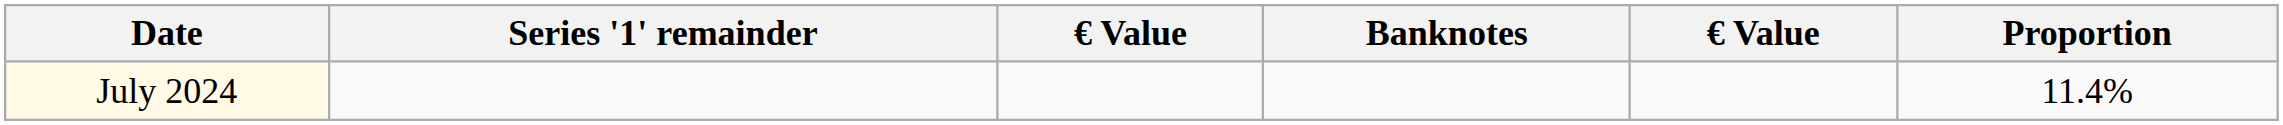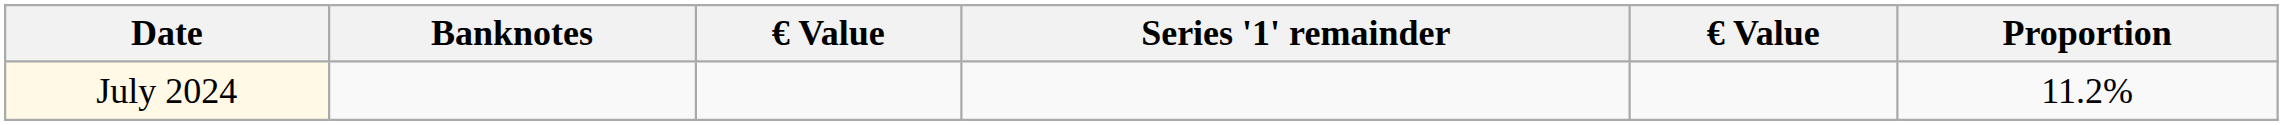 <table class="wikitable" style="border-collapse:collapse" width="80%">
 <tr>
 <th scope="col">Date</th>
+<th scope="col">Banknotes</th>
+<th scope="col">€ Value</th>
 <th scope="col">Series '1' remainder</th>
-<th scope="col">€ Value</th>
-<th scope="col">Banknotes</th>
 <th scope="col">€ Value</th>
 <th scope="col">Proportion</th>
 </tr>
 <tr align="center">
 <td style="background-color:#FFF9E5;">July 2024</td>
 <td></td>
 <td></td>
 <td></td>
 <td></td>
-<td>11.4%</td>
+<td>11.2%</td>
 </tr>
 </table>
